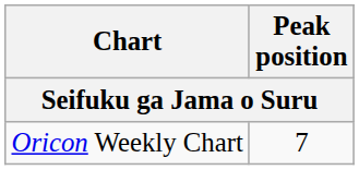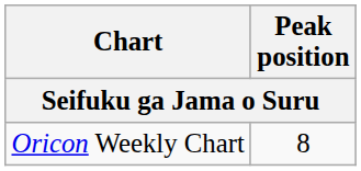 <table class="wikitable">
 <tr>
 <th>Chart</th>
 <th>Peak<br>position</th>
 </tr>
 <tr>
 <th colspan="2">Seifuku ga Jama o Suru</th>
 </tr>
 <tr>
 <td><em><a href='#'>Oricon</a></em> Weekly Chart</td>
-<td align="center">7</td>
+<td align="center">8</td>
 </tr>
 </table>
